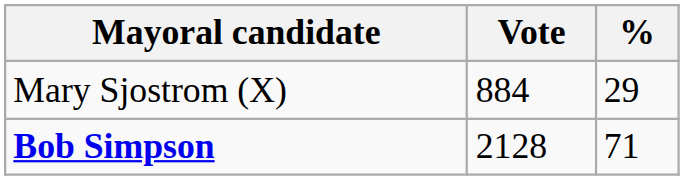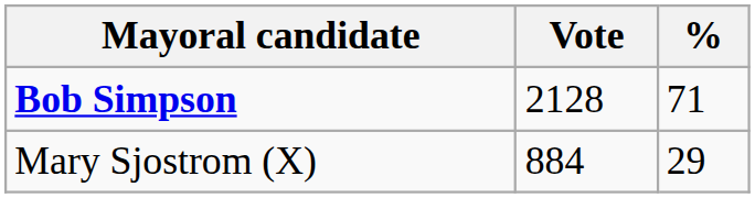 <table class="wikitable">
 <tr>
 <th bgcolor="#DDDDFF" width="200px">Mayoral candidate</th>
 <th bgcolor="#DDDDFF" width="50px">Vote</th>
 <th bgcolor="#DDDDFF" width="30px">%</th>
 </tr>
 <tr>
+<td><a href='#'><strong>Bob Simpson</strong></a></td>
+<td>2128</td>
+<td>71</td>
+</tr>
+<tr>
 <td>Mary Sjostrom (X)</td>
 <td>884</td>
 <td>29</td>
 </tr>
-<tr>
-<td><a href='#'><strong>Bob Simpson</strong></a></td>
-<td>2128</td>
-<td>71</td>
-</tr>
 </table>
